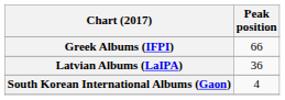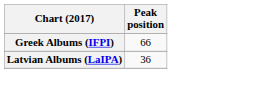 <table class="wikitable sortable plainrowheaders" style="text-align:center">
 <tr>
 <th scope="col">Chart (2017)</th>
 <th scope="col">Peak<br> position</th>
 </tr>
 <tr>
 </tr>
 <tr>
 </tr>
 <tr>
 </tr>
 <tr>
 </tr>
 <tr>
 </tr>
 <tr>
 </tr>
 <tr>
 </tr>
 <tr>
 </tr>
 <tr>
 </tr>
 <tr>
 </tr>
 <tr>
 </tr>
 <tr>
 <th scope="row">Greek Albums (<a href='#'>IFPI</a>)</th>
 <td>66</td>
 </tr>
 <tr>
 </tr>
 <tr>
 </tr>
 <tr>
 <th scope="row">Latvian Albums (<a href='#'>LaIPA</a>)</th>
 <td>36</td>
 </tr>
 <tr>
 </tr>
 <tr>
 </tr>
 <tr>
 </tr>
 <tr>
 </tr>
 <tr>
 </tr>
 <tr>
-<th scope="row">South Korean International Albums (<a href='#'>Gaon</a>)</th>
-<td>4</td>
-</tr>
-<tr>
 </tr>
 <tr>
 </tr>
 <tr>
 </tr>
 <tr>
 </tr>
 <tr>
 </tr>
 <tr>
 </tr>
 </table>
